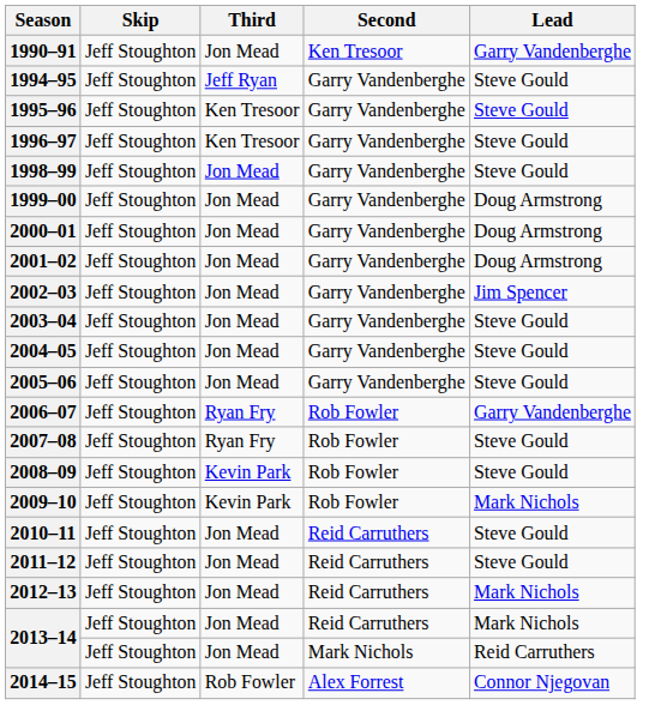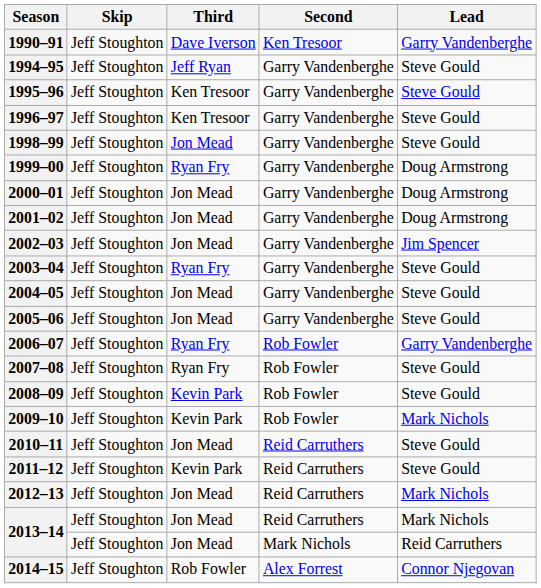 <table class="wikitable">
 <tr>
 <th scope="col">Season</th>
 <th scope="col">Skip</th>
 <th scope="col">Third</th>
 <th scope="col">Second</th>
 <th scope="col">Lead</th>
 </tr>
 <tr>
 <th scope="row">1990–91</th>
 <td>Jeff Stoughton</td>
-<td>Jon Mead</td>
+<td><a href='#'>Dave Iverson</a></td>
 <td><a href='#'>Ken Tresoor</a></td>
 <td><a href='#'>Garry Vandenberghe</a></td>
 </tr>
 <tr>
 <th scope="row">1994–95</th>
 <td>Jeff Stoughton</td>
 <td><a href='#'>Jeff Ryan</a></td>
 <td>Garry Vandenberghe</td>
 <td>Steve Gould</td>
 </tr>
 <tr>
 <th scope="row">1995–96</th>
 <td>Jeff Stoughton</td>
 <td>Ken Tresoor</td>
 <td>Garry Vandenberghe</td>
 <td><a href='#'>Steve Gould</a></td>
 </tr>
 <tr>
 <th scope="row">1996–97</th>
 <td>Jeff Stoughton</td>
 <td>Ken Tresoor</td>
 <td>Garry Vandenberghe</td>
 <td>Steve Gould</td>
 </tr>
 <tr>
 <th scope="row">1998–99</th>
 <td>Jeff Stoughton</td>
 <td><a href='#'>Jon Mead</a></td>
 <td>Garry Vandenberghe</td>
 <td>Steve Gould</td>
 </tr>
 <tr>
 <th scope="row">1999–00</th>
 <td>Jeff Stoughton</td>
-<td>Jon Mead</td>
+<td><a href='#'>Ryan Fry</a></td>
 <td>Garry Vandenberghe</td>
 <td>Doug Armstrong</td>
 </tr>
 <tr>
 <th scope="row">2000–01</th>
 <td>Jeff Stoughton</td>
 <td>Jon Mead</td>
 <td>Garry Vandenberghe</td>
 <td>Doug Armstrong</td>
 </tr>
 <tr>
 <th scope="row">2001–02</th>
 <td>Jeff Stoughton</td>
 <td>Jon Mead</td>
 <td>Garry Vandenberghe</td>
 <td>Doug Armstrong</td>
 </tr>
 <tr>
 <th scope="row">2002–03</th>
 <td>Jeff Stoughton</td>
 <td>Jon Mead</td>
 <td>Garry Vandenberghe</td>
 <td><a href='#'>Jim Spencer</a></td>
 </tr>
 <tr>
 <th scope="row">2003–04</th>
 <td>Jeff Stoughton</td>
-<td>Jon Mead</td>
+<td><a href='#'>Ryan Fry</a></td>
 <td>Garry Vandenberghe</td>
 <td>Steve Gould</td>
 </tr>
 <tr>
 <th scope="row">2004–05</th>
 <td>Jeff Stoughton</td>
 <td>Jon Mead</td>
 <td>Garry Vandenberghe</td>
 <td>Steve Gould</td>
 </tr>
 <tr>
 <th scope="row">2005–06</th>
 <td>Jeff Stoughton</td>
 <td>Jon Mead</td>
 <td>Garry Vandenberghe</td>
 <td>Steve Gould</td>
 </tr>
 <tr>
 <th scope="row">2006–07</th>
 <td>Jeff Stoughton</td>
 <td><a href='#'>Ryan Fry</a></td>
 <td><a href='#'>Rob Fowler</a></td>
 <td><a href='#'>Garry Vandenberghe</a></td>
 </tr>
 <tr>
 <th scope="row">2007–08</th>
 <td>Jeff Stoughton</td>
 <td>Ryan Fry</td>
 <td>Rob Fowler</td>
 <td>Steve Gould</td>
 </tr>
 <tr>
 <th scope="row">2008–09</th>
 <td>Jeff Stoughton</td>
 <td><a href='#'>Kevin Park</a></td>
 <td>Rob Fowler</td>
 <td>Steve Gould</td>
 </tr>
 <tr>
 <th scope="row">2009–10</th>
 <td>Jeff Stoughton</td>
 <td>Kevin Park</td>
 <td>Rob Fowler</td>
 <td><a href='#'>Mark Nichols</a></td>
 </tr>
 <tr>
 <th scope="row">2010–11</th>
 <td>Jeff Stoughton</td>
 <td>Jon Mead</td>
 <td><a href='#'>Reid Carruthers</a></td>
 <td>Steve Gould</td>
 </tr>
 <tr>
 <th scope="row">2011–12</th>
 <td>Jeff Stoughton</td>
-<td>Jon Mead</td>
+<td>Kevin Park</td>
 <td>Reid Carruthers</td>
 <td>Steve Gould</td>
 </tr>
 <tr>
 <th scope="row">2012–13</th>
 <td>Jeff Stoughton</td>
 <td>Jon Mead</td>
 <td>Reid Carruthers</td>
 <td><a href='#'>Mark Nichols</a></td>
 </tr>
 <tr>
 <th scope="row" rowspan=2>2013–14</th>
 <td>Jeff Stoughton</td>
 <td>Jon Mead</td>
 <td>Reid Carruthers</td>
 <td>Mark Nichols</td>
 </tr>
 <tr>
 <td>Jeff Stoughton</td>
 <td>Jon Mead</td>
 <td>Mark Nichols</td>
 <td>Reid Carruthers</td>
 </tr>
 <tr>
 <th scope="row">2014–15</th>
 <td>Jeff Stoughton</td>
 <td>Rob Fowler</td>
 <td><a href='#'>Alex Forrest</a></td>
 <td><a href='#'>Connor Njegovan</a></td>
 </tr>
 </table>
